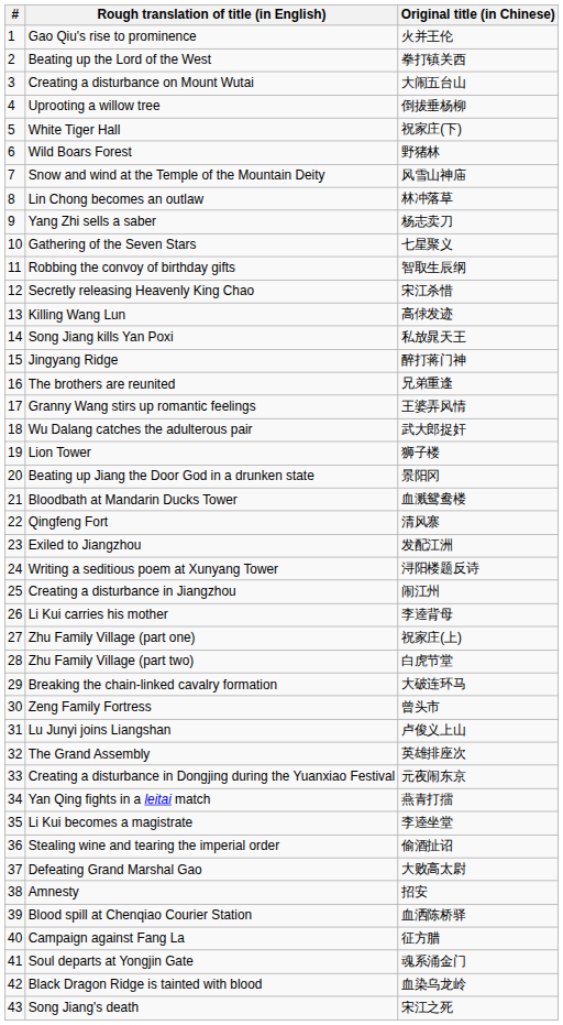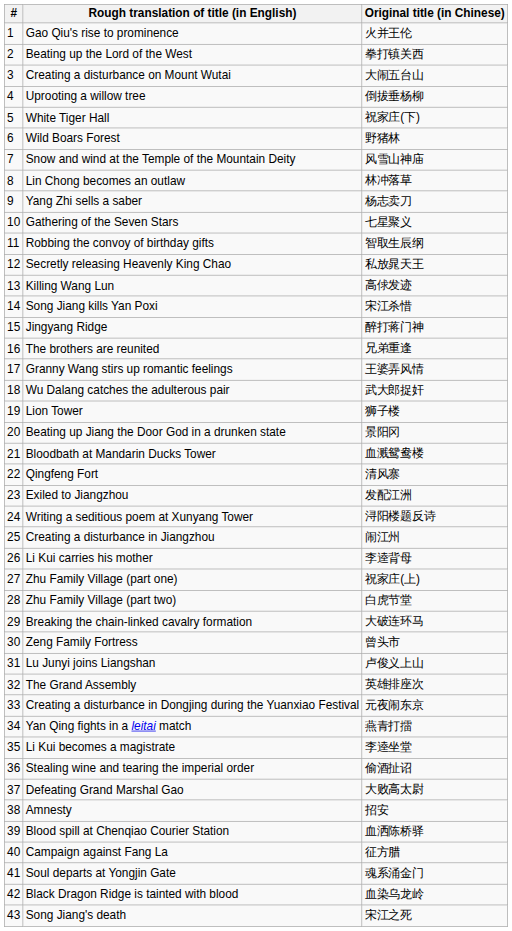 <table class="wikitable">
 <tr>
 <th>#</th>
 <th>Rough translation of title (in English)</th>
 <th>Original title (in Chinese)</th>
 </tr>
 <tr>
 <td>1</td>
 <td>Gao Qiu's rise to prominence</td>
 <td>火并王伦</td>
 </tr>
 <tr>
 <td>2</td>
 <td>Beating up the Lord of the West</td>
 <td>拳打镇关西</td>
 </tr>
 <tr>
 <td>3</td>
 <td>Creating a disturbance on Mount Wutai</td>
 <td>大闹五台山</td>
 </tr>
 <tr>
 <td>4</td>
 <td>Uprooting a willow tree</td>
 <td>倒拔垂杨柳</td>
 </tr>
 <tr>
 <td>5</td>
 <td>White Tiger Hall</td>
 <td>祝家庄(下)</td>
 </tr>
 <tr>
 <td>6</td>
 <td>Wild Boars Forest</td>
 <td>野猪林</td>
 </tr>
 <tr>
 <td>7</td>
 <td>Snow and wind at the Temple of the Mountain Deity</td>
 <td>风雪山神庙</td>
 </tr>
 <tr>
 <td>8</td>
 <td>Lin Chong becomes an outlaw</td>
 <td>林冲落草</td>
 </tr>
 <tr>
 <td>9</td>
 <td>Yang Zhi sells a saber</td>
 <td>杨志卖刀</td>
 </tr>
 <tr>
 <td>10</td>
 <td>Gathering of the Seven Stars</td>
 <td>七星聚义</td>
 </tr>
 <tr>
 <td>11</td>
 <td>Robbing the convoy of birthday gifts</td>
 <td>智取生辰纲</td>
 </tr>
 <tr>
 <td>12</td>
 <td>Secretly releasing Heavenly King Chao</td>
-<td>宋江杀惜</td>
+<td>私放晁天王</td>
 </tr>
 <tr>
 <td>13</td>
 <td>Killing Wang Lun</td>
 <td>高俅发迹</td>
 </tr>
 <tr>
 <td>14</td>
 <td>Song Jiang kills Yan Poxi</td>
-<td>私放晁天王</td>
+<td>宋江杀惜</td>
 </tr>
 <tr>
 <td>15</td>
 <td>Jingyang Ridge</td>
 <td>醉打蒋门神</td>
 </tr>
 <tr>
 <td>16</td>
 <td>The brothers are reunited</td>
 <td>兄弟重逢</td>
 </tr>
 <tr>
 <td>17</td>
 <td>Granny Wang stirs up romantic feelings</td>
 <td>王婆弄风情</td>
 </tr>
 <tr>
 <td>18</td>
 <td>Wu Dalang catches the adulterous pair</td>
 <td>武大郎捉奸</td>
 </tr>
 <tr>
 <td>19</td>
 <td>Lion Tower</td>
 <td>狮子楼</td>
 </tr>
 <tr>
 <td>20</td>
 <td>Beating up Jiang the Door God in a drunken state</td>
 <td>景阳冈</td>
 </tr>
 <tr>
 <td>21</td>
 <td>Bloodbath at Mandarin Ducks Tower</td>
 <td>血溅鸳鸯楼</td>
 </tr>
 <tr>
 <td>22</td>
 <td>Qingfeng Fort</td>
 <td>清风寨</td>
 </tr>
 <tr>
 <td>23</td>
 <td>Exiled to Jiangzhou</td>
 <td>发配江洲</td>
 </tr>
 <tr>
 <td>24</td>
 <td>Writing a seditious poem at Xunyang Tower</td>
 <td>浔阳楼题反诗</td>
 </tr>
 <tr>
 <td>25</td>
 <td>Creating a disturbance in Jiangzhou</td>
 <td>闹江州</td>
 </tr>
 <tr>
 <td>26</td>
 <td>Li Kui carries his mother</td>
 <td>李逵背母</td>
 </tr>
 <tr>
 <td>27</td>
 <td>Zhu Family Village (part one)</td>
 <td>祝家庄(上)</td>
 </tr>
 <tr>
 <td>28</td>
 <td>Zhu Family Village (part two)</td>
 <td>白虎节堂</td>
 </tr>
 <tr>
 <td>29</td>
 <td>Breaking the chain-linked cavalry formation</td>
 <td>大破连环马</td>
 </tr>
 <tr>
 <td>30</td>
 <td>Zeng Family Fortress</td>
 <td>曾头市</td>
 </tr>
 <tr>
 <td>31</td>
 <td>Lu Junyi joins Liangshan</td>
 <td>卢俊义上山</td>
 </tr>
 <tr>
 <td>32</td>
 <td>The Grand Assembly</td>
 <td>英雄排座次</td>
 </tr>
 <tr>
 <td>33</td>
 <td>Creating a disturbance in Dongjing during the Yuanxiao Festival</td>
 <td>元夜闹东京</td>
 </tr>
 <tr>
 <td>34</td>
 <td>Yan Qing fights in a <em><a href='#'>leitai</a></em> match</td>
 <td>燕青打擂</td>
 </tr>
 <tr>
 <td>35</td>
 <td>Li Kui becomes a magistrate</td>
 <td>李逵坐堂</td>
 </tr>
 <tr>
 <td>36</td>
 <td>Stealing wine and tearing the imperial order</td>
 <td>偷酒扯诏</td>
 </tr>
 <tr>
 <td>37</td>
 <td>Defeating Grand Marshal Gao</td>
 <td>大败高太尉</td>
 </tr>
 <tr>
 <td>38</td>
 <td>Amnesty</td>
 <td>招安</td>
 </tr>
 <tr>
 <td>39</td>
 <td>Blood spill at Chenqiao Courier Station</td>
 <td>血洒陈桥驿</td>
 </tr>
 <tr>
 <td>40</td>
 <td>Campaign against Fang La</td>
 <td>征方腊</td>
 </tr>
 <tr>
 <td>41</td>
 <td>Soul departs at Yongjin Gate</td>
 <td>魂系涌金门</td>
 </tr>
 <tr>
 <td>42</td>
 <td>Black Dragon Ridge is tainted with blood</td>
 <td>血染乌龙岭</td>
 </tr>
 <tr>
 <td>43</td>
 <td>Song Jiang's death</td>
 <td>宋江之死</td>
 </tr>
 </table>
